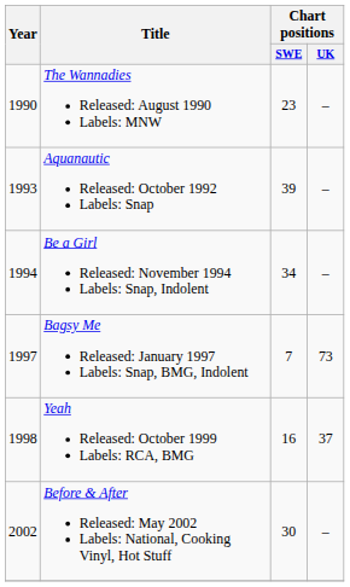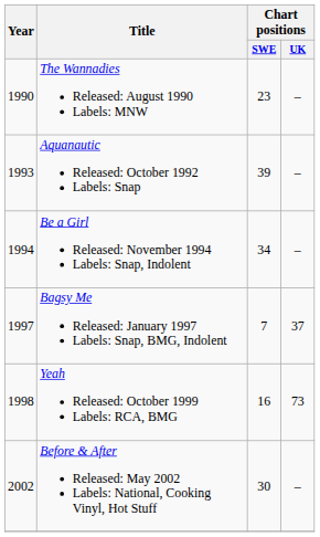 <table class="wikitable" style=text-align:center;>
 <tr>
 <th rowspan="2">Year</th>
 <th rowspan="2" width="250">Title</th>
 <th colspan="2">Chart positions</th>
 </tr>
 <tr style="font-size:smaller;">
 <th width="35"><a href='#'>SWE</a> <br></th>
 <th width="35"><a href='#'>UK</a> <br></th>
 </tr>
 <tr>
 <td>1990</td>
 <td align="left"><em><a href='#'>The Wannadies</a></em><br><ul><li>Released: August 1990</li><li>Labels: MNW</li></ul></td>
 <td>23</td>
 <td>–</td>
 </tr>
 <tr>
 <td>1993</td>
 <td align="left"><em><a href='#'>Aquanautic</a></em><br><ul><li>Released: October 1992</li><li>Labels: Snap</li></ul></td>
 <td>39</td>
 <td>–</td>
 </tr>
 <tr>
 <td>1994</td>
 <td align="left"><em><a href='#'>Be a Girl</a></em><br><ul><li>Released: November 1994</li><li>Labels: Snap, Indolent</li></ul></td>
 <td>34</td>
 <td>–</td>
 </tr>
 <tr>
 <td>1997</td>
 <td align="left"><em><a href='#'>Bagsy Me</a></em><br><ul><li>Released: January 1997</li><li>Labels: Snap, BMG, Indolent</li></ul></td>
 <td>7</td>
-<td>73</td>
+<td>37</td>
 </tr>
 <tr>
 <td>1998</td>
 <td align="left"><em><a href='#'>Yeah</a></em><br><ul><li>Released: October 1999</li><li>Labels: RCA, BMG</li></ul></td>
 <td>16</td>
-<td>37</td>
+<td>73</td>
 </tr>
 <tr>
 <td>2002</td>
 <td align="left"><em><a href='#'>Before & After</a></em><br><ul><li>Released: May 2002</li><li>Labels: National, Cooking Vinyl, Hot Stuff</li></ul></td>
 <td>30</td>
 <td>–</td>
 </tr>
 <tr>
 </tr>
 </table>
